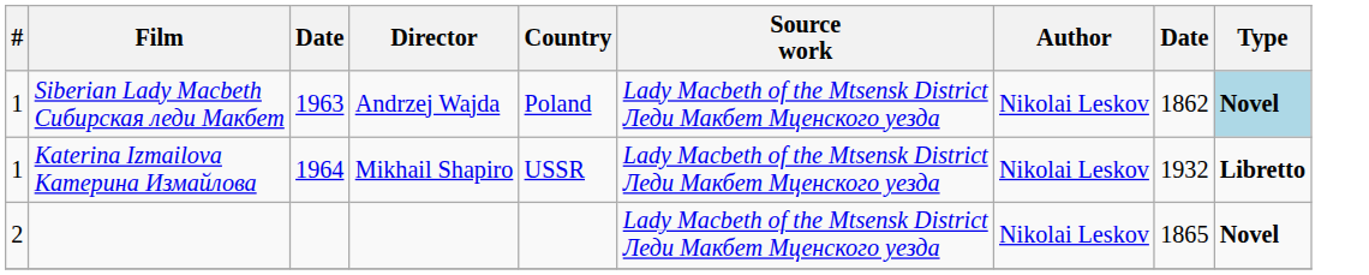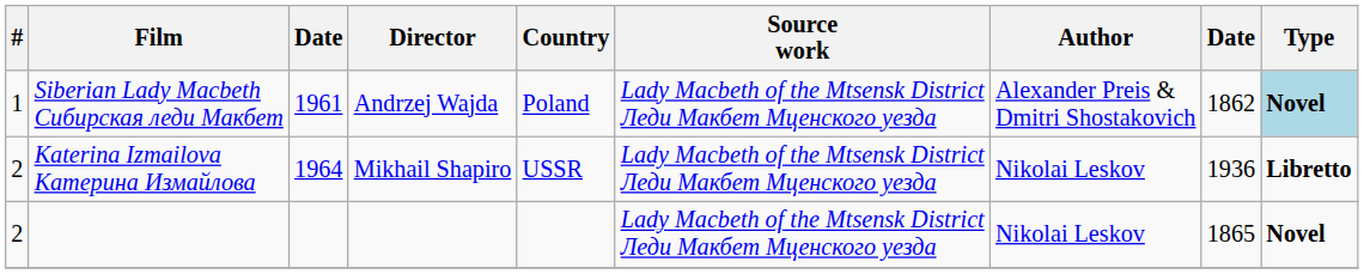 <table class="wikitable">
 <tr>
 <th>#</th>
 <th>Film</th>
 <th>Date</th>
 <th>Director</th>
 <th>Country</th>
 <th>Source<br>work</th>
 <th>Author</th>
 <th>Date</th>
 <th>Type</th>
 </tr>
 <tr>
 <td>1</td>
 <td><em><a href='#'>Siberian Lady Macbeth</a></em><br><em><a href='#'>Сибирская леди Макбет</a></em></td>
-<td><a href='#'>1963</a></td>
+<td><a href='#'>1961</a></td>
 <td><a href='#'>Andrzej Wajda</a></td>
 <td><a href='#'>Poland</a></td>
 <td><em><a href='#'>Lady Macbeth of the Mtsensk District</a></em><br><em><a href='#'>Леди Макбет Мценского уезда</a></em></td>
-<td><a href='#'>Nikolai Leskov</a></td>
+<td><a href='#'>Alexander Preis</a> &<br><a href='#'>Dmitri Shostakovich</a></td>
 <td>1862</td>
 <td style="background: lightblue;"><strong>Novel</strong></td>
 </tr>
 <tr>
-<td>1</td>
+<td>2</td>
 <td><em><a href='#'>Katerina Izmailova</a></em><br><em><a href='#'>Катерина Измайлова</a></em></td>
 <td><a href='#'>1964</a></td>
 <td><a href='#'>Mikhail Shapiro</a></td>
 <td><a href='#'>USSR</a></td>
 <td><em><a href='#'>Lady Macbeth of the Mtsensk District</a></em><br><em><a href='#'>Леди Макбет Мценского уезда</a></em></td>
 <td><a href='#'>Nikolai Leskov</a></td>
-<td>1932</td>
+<td>1936</td>
 <td><strong>Libretto</strong></td>
 </tr>
 <tr>
 <td>2</td>
 <td></td>
 <td></td>
 <td></td>
 <td></td>
 <td><em><a href='#'>Lady Macbeth of the Mtsensk District</a></em><br><em><a href='#'>Леди Макбет Мценского уезда</a></em></td>
 <td><a href='#'>Nikolai Leskov</a></td>
 <td>1865</td>
 <td><strong>Novel</strong></td>
 </tr>
 <tr>
 </tr>
 </table>
